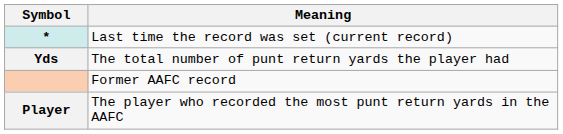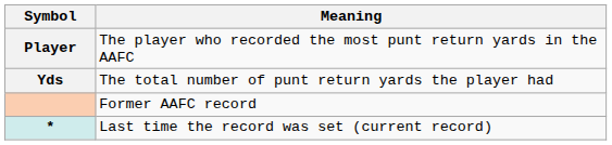 <table class="wikitable plainrowheaders" border="1">
 <tr>
 <th scope="col" style="width:75px">Symbol</th>
 <th scope="col" style="width:450px">Meaning</th>
 </tr>
 <tr>
-<th scope="row" style="text-align:center; background:#CFECEC;">*</th>
-<td>Last time the record was set (current record)</td>
+<th scope="row" style="text-align:center;"><strong>Player</strong></th>
+<td>The player who recorded the most punt return yards in the AAFC</td>
 </tr>
 <tr>
 <th scope="row" style="text-align:center;"><strong>Yds</strong></th>
 <td>The total number of punt return yards the player had</td>
 </tr>
 <tr>
 <th scope="row" style="text-align:center; background:#FBCEB1;"></th>
 <td>Former AAFC record</td>
 </tr>
 <tr>
-<th scope="row" style="text-align:center;"><strong>Player</strong></th>
-<td>The player who recorded the most punt return yards in the AAFC</td>
+<th scope="row" style="text-align:center; background:#CFECEC;">*</th>
+<td>Last time the record was set (current record)</td>
 </tr>
 </table>
